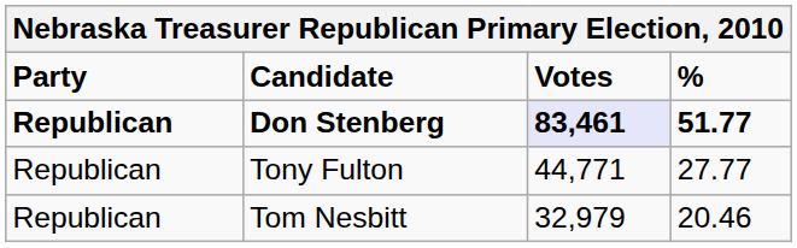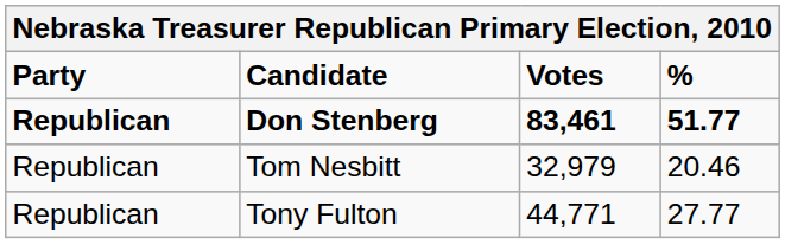 <table class="wikitable">
 <tr>
 <th colspan="4">Nebraska Treasurer Republican Primary Election, 2010</th>
 </tr>
 <tr>
 <td><strong>Party</strong></td>
 <td><strong>Candidate</strong></td>
 <td><strong>Votes</strong></td>
 <td><strong>%</strong></td>
 </tr>
 <tr>
 <td><strong>Republican</strong></td>
 <td><strong>Don Stenberg</strong></td>
-<td style="background: lavender;"><strong>83,461</strong></td>
+<td><strong>83,461</strong></td>
 <td><strong>51.77</strong></td>
+</tr>
+<tr>
+<td>Republican</td>
+<td>Tom Nesbitt</td>
+<td>32,979</td>
+<td>20.46</td>
 </tr>
 <tr>
 <td>Republican</td>
 <td>Tony Fulton</td>
 <td>44,771</td>
 <td>27.77</td>
 </tr>
-<tr>
-<td>Republican</td>
-<td>Tom Nesbitt</td>
-<td>32,979</td>
-<td>20.46</td>
-</tr>
 </table>
